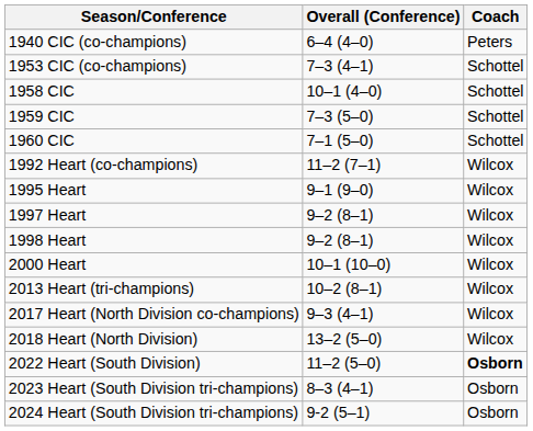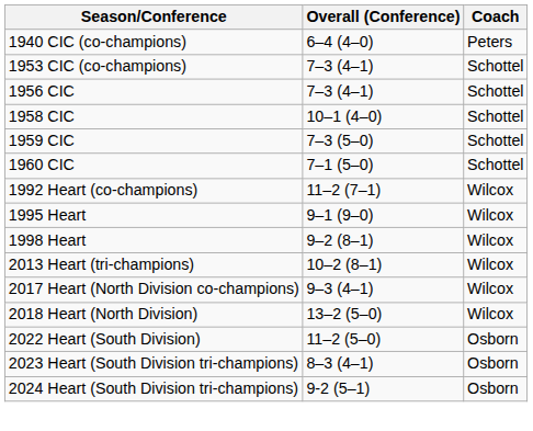 <table class="wikitable">
 <tr>
 <th>Season/Conference</th>
 <th>Overall (Conference)</th>
 <th>Coach</th>
 </tr>
 <tr>
 <td>1940 CIC (co-champions)</td>
 <td>6–4 (4–0)</td>
 <td>Peters</td>
 </tr>
 <tr>
 <td>1953 CIC (co-champions)</td>
+<td>7–3 (4–1)</td>
+<td>Schottel</td>
+</tr>
+<tr>
+<td>1956 CIC</td>
 <td>7–3 (4–1)</td>
 <td>Schottel</td>
 </tr>
 <tr>
 <td>1958 CIC</td>
 <td>10–1 (4–0)</td>
 <td>Schottel</td>
 </tr>
 <tr>
 <td>1959 CIC</td>
 <td>7–3 (5–0)</td>
 <td>Schottel</td>
 </tr>
 <tr>
 <td>1960 CIC</td>
 <td>7–1 (5–0)</td>
 <td>Schottel</td>
 </tr>
 <tr>
 <td>1992 Heart (co-champions)</td>
 <td>11–2 (7–1)</td>
 <td>Wilcox</td>
 </tr>
 <tr>
 <td>1995 Heart</td>
 <td>9–1 (9–0)</td>
 <td>Wilcox</td>
 </tr>
 <tr>
-<td>1997 Heart</td>
-<td>9–2 (8–1)</td>
-<td>Wilcox</td>
-</tr>
-<tr>
 <td>1998 Heart</td>
 <td>9–2 (8–1)</td>
-<td>Wilcox</td>
-</tr>
-<tr>
-<td>2000 Heart</td>
-<td>10–1 (10–0)</td>
 <td>Wilcox</td>
 </tr>
 <tr>
 <td>2013 Heart (tri-champions)</td>
 <td>10–2 (8–1)</td>
 <td>Wilcox</td>
 </tr>
 <tr>
 <td>2017 Heart (North Division co-champions)</td>
 <td>9–3 (4–1)</td>
 <td>Wilcox</td>
 </tr>
 <tr>
 <td>2018 Heart (North Division)</td>
 <td>13–2 (5–0)</td>
 <td>Wilcox</td>
 </tr>
 <tr>
 <td>2022 Heart (South Division)</td>
 <td>11–2 (5–0)</td>
-<td><strong>Osborn</strong></td>
+<td>Osborn</td>
 </tr>
 <tr>
 <td>2023 Heart (South Division tri-champions)</td>
 <td>8–3 (4–1)</td>
 <td>Osborn</td>
 </tr>
 <tr>
 <td>2024 Heart (South Division tri-champions)</td>
 <td>9-2 (5–1)</td>
 <td>Osborn</td>
 </tr>
 </table>
